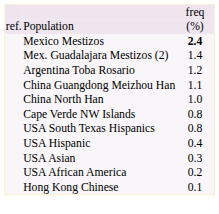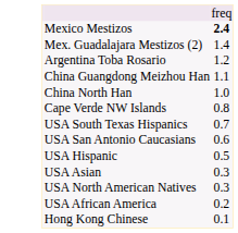 <table border="0" cellspacing="0" cellpadding="1" align="right" style="text-align:center; margin-left: 2em;  border:1px #ffeebb solid; background:#f8f6f8; ">
 <tr style="background:#efe5ef">
 <td></td>
 <td></td>
 <td>freq</td>
-</tr>
-<tr style="background:#eee5ef">
-<td>ref.</td>
-<td align="left">Population</td>
-<td style="width:50px">(%)</td>
 </tr>
 <tr>
 <td></td>
 <td align="left">Mexico Mestizos</td>
 <td><strong>2.4</strong></td>
 </tr>
 <tr>
 <td></td>
 <td align="left">Mex. Guadalajara Mestizos (2)</td>
 <td>1.4</td>
 </tr>
 <tr>
 <td></td>
 <td align="left">Argentina Toba Rosario</td>
 <td>1.2</td>
 </tr>
 <tr>
 <td></td>
 <td align="left">China Guangdong Meizhou Han</td>
 <td>1.1</td>
 </tr>
 <tr>
 <td></td>
 <td align="left">China North Han</td>
 <td>1.0</td>
 </tr>
 <tr>
 <td></td>
 <td align="left">Cape Verde NW Islands</td>
 <td>0.8</td>
 </tr>
 <tr>
 <td></td>
 <td align="left">USA South Texas Hispanics</td>
-<td>0.8</td>
+<td>0.7</td>
+</tr>
+<tr>
+<td></td>
+<td align="left">USA San Antonio Caucasians</td>
+<td>0.6</td>
 </tr>
 <tr>
 <td></td>
 <td align="left">USA Hispanic</td>
-<td>0.4</td>
+<td>0.5</td>
 </tr>
 <tr>
 <td></td>
 <td align="left">USA Asian</td>
+<td>0.3</td>
+</tr>
+<tr>
+<td></td>
+<td align="left">USA North American Natives</td>
 <td>0.3</td>
 </tr>
 <tr>
 <td></td>
 <td align="left">USA African America</td>
 <td>0.2</td>
 </tr>
 <tr>
 <td></td>
 <td align="left">Hong Kong Chinese</td>
 <td>0.1</td>
 </tr>
 </table>
